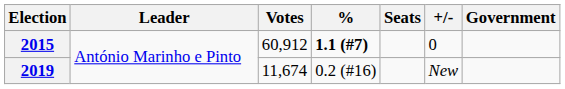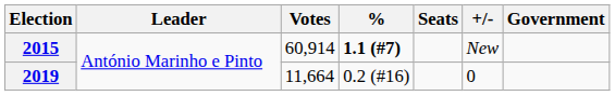 <table class="wikitable">
 <tr>
 <th>Election</th>
 <th width="173px">Leader</th>
 <th>Votes</th>
 <th>%</th>
 <th>Seats</th>
 <th>+/-</th>
 <th>Government</th>
 </tr>
 <tr>
 <th><a href='#'>2015</a></th>
 <td rowspan="2" align="left"><a href='#'>António Marinho e Pinto</a></td>
-<td>60,912</td>
+<td>60,914</td>
 <td><strong>1.1 (#7)</strong></td>
+<td></td>
+<td><em>New</em></td>
+<td></td>
+</tr>
+<tr>
+<th><a href='#'>2019</a></th>
+<td>11,664</td>
+<td>0.2 (#16)</td>
 <td></td>
 <td> 0</td>
 <td></td>
 </tr>
-<tr>
-<th><a href='#'>2019</a></th>
-<td>11,674</td>
-<td>0.2 (#16)</td>
-<td></td>
-<td><em>New</em></td>
-<td></td>
-</tr>
 </table>
